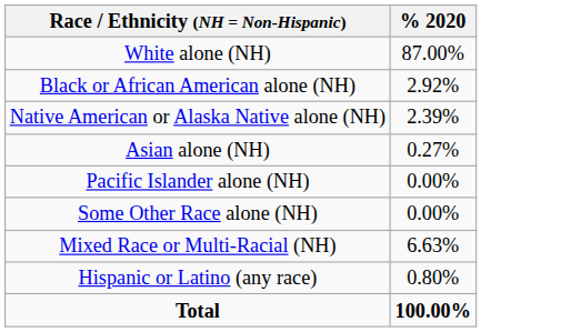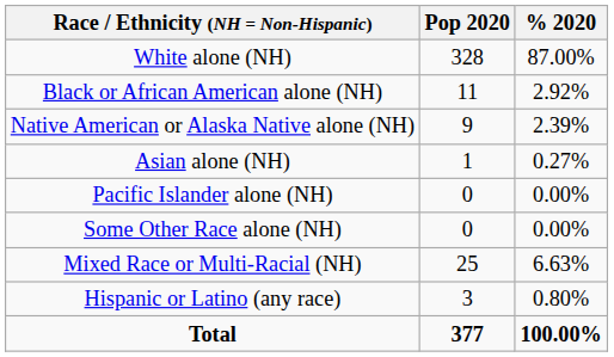 <table class="wikitable" style="text-align:center;">
 <tr>
 <th>Race / Ethnicity <small>(<em>NH = Non-Hispanic</em>)</small></th>
+<th>Pop 2020</th>
 <th>% 2020</th>
 </tr>
 <tr>
 <td><a href='#'>White</a> alone (NH)</td>
+<td>328</td>
 <td>87.00%</td>
 </tr>
 <tr>
 <td><a href='#'>Black or African American</a> alone (NH)</td>
+<td>11</td>
 <td>2.92%</td>
 </tr>
 <tr>
 <td><a href='#'>Native American</a> or <a href='#'>Alaska Native</a> alone (NH)</td>
+<td>9</td>
 <td>2.39%</td>
 </tr>
 <tr>
 <td><a href='#'>Asian</a> alone (NH)</td>
+<td>1</td>
 <td>0.27%</td>
 </tr>
 <tr>
 <td><a href='#'>Pacific Islander</a> alone (NH)</td>
+<td>0</td>
 <td>0.00%</td>
 </tr>
 <tr>
 <td><a href='#'>Some Other Race</a> alone (NH)</td>
+<td>0</td>
 <td>0.00%</td>
 </tr>
 <tr>
 <td><a href='#'>Mixed Race or Multi-Racial</a> (NH)</td>
+<td>25</td>
 <td>6.63%</td>
 </tr>
 <tr>
 <td><a href='#'>Hispanic or Latino</a> (any race)</td>
+<td>3</td>
 <td>0.80%</td>
 </tr>
 <tr>
 <td><strong>Total</strong></td>
+<td><strong>377</strong></td>
 <td><strong>100.00%</strong></td>
 </tr>
 </table>
